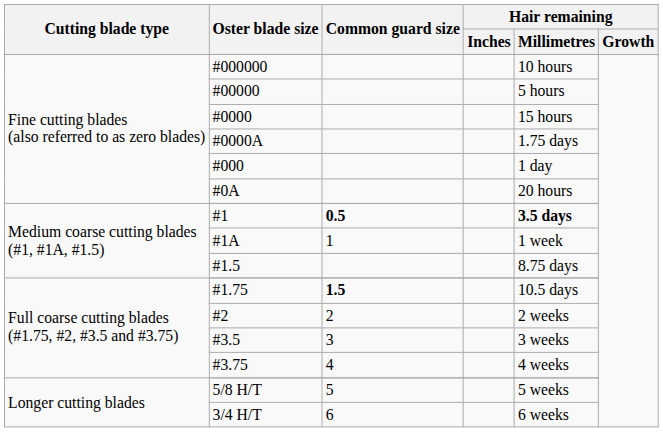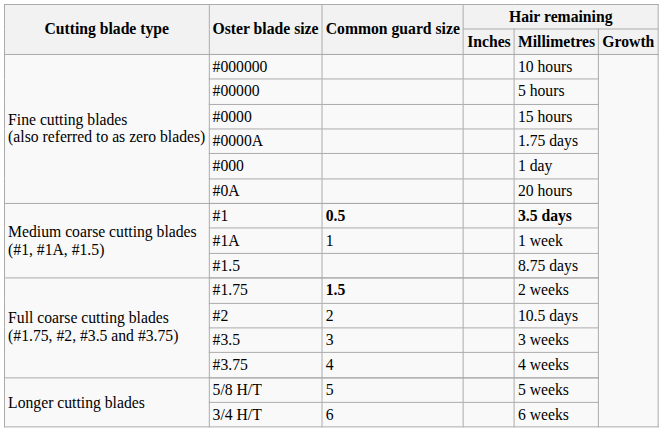 <table class="wikitable">
 <tr>
 <th rowspan="2">Cutting blade type</th>
 <th rowspan="2">Oster blade size</th>
 <th rowspan="2">Common guard size</th>
 <th colspan="3">Hair remaining</th>
 </tr>
 <tr>
 <th>Inches</th>
 <th>Millimetres</th>
 <th>Growth</th>
 </tr>
 <tr>
 <td rowspan="7">Fine cutting blades<br>(also referred to as zero blades)</td>
 </tr>
 <tr>
 <td>#000000</td>
 <td></td>
 <td></td>
 <td>10 hours</td>
 </tr>
 <tr>
 <td>#00000</td>
 <td></td>
 <td></td>
 <td>5 hours</td>
 </tr>
 <tr>
 <td>#0000</td>
 <td></td>
 <td></td>
 <td>15 hours</td>
 </tr>
 <tr>
 <td>#0000A</td>
 <td></td>
 <td></td>
 <td>1.75 days</td>
 </tr>
 <tr>
 <td>#000</td>
 <td></td>
 <td></td>
 <td>1 day</td>
 </tr>
 <tr>
 <td>#0A</td>
 <td></td>
 <td></td>
 <td>20 hours</td>
 </tr>
 <tr>
 <td rowspan="4">Medium coarse cutting blades<br>(#1, #1A, #1.5)</td>
 </tr>
 <tr>
 <td>#1</td>
 <td><strong>0.5</strong></td>
 <td></td>
 <td><strong>3.5 days</strong></td>
 </tr>
 <tr>
 <td>#1A</td>
 <td>1</td>
 <td></td>
 <td>1 week</td>
 </tr>
 <tr>
 <td>#1.5</td>
 <td></td>
 <td></td>
 <td>8.75 days</td>
 </tr>
 <tr>
 <td rowspan="5">Full coarse cutting blades<br>(#1.75, #2, #3.5 and #3.75)</td>
 </tr>
 <tr>
 <td>#1.75</td>
 <td><strong>1.5</strong></td>
 <td></td>
-<td>10.5 days</td>
+<td>2 weeks</td>
 </tr>
 <tr>
 <td>#2</td>
 <td>2</td>
 <td></td>
-<td>2 weeks</td>
+<td>10.5 days</td>
 </tr>
 <tr>
 <td>#3.5</td>
 <td>3</td>
 <td></td>
 <td>3 weeks</td>
 </tr>
 <tr>
 <td>#3.75</td>
 <td>4</td>
 <td></td>
 <td>4 weeks</td>
 </tr>
 <tr>
 <td rowspan="3">Longer cutting blades</td>
 </tr>
 <tr>
 <td>5/8 H/T</td>
 <td>5</td>
 <td></td>
 <td>5 weeks</td>
 </tr>
 <tr>
 <td>3/4 H/T</td>
 <td>6</td>
 <td></td>
 <td>6 weeks</td>
 </tr>
 </table>
